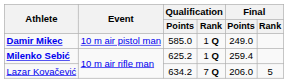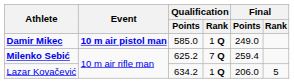 <table class="wikitable" style="font-size:90%">
 <tr>
 <th rowspan="2">Athlete</th>
 <th rowspan="2">Event</th>
 <th colspan=2>Qualification</th>
 <th colspan=2>Final</th>
 </tr>
 <tr style="font-size:95%">
 <th>Points</th>
 <th>Rank</th>
 <th>Points</th>
 <th>Rank</th>
 </tr>
 <tr align=center>
 <td align=left><strong><a href='#'>Damir Mikec</a></strong></td>
-<td align=left><a href='#'>10 m air pistol man</a></td>
+<td align=left><strong><a href='#'>10 m air pistol man</a></strong></td>
 <td>585.0</td>
 <td>1 <strong>Q</strong></td>
 <td>249.0</td>
 <td></td>
 </tr>
 <tr align=center>
 <td align=left><strong><a href='#'>Milenko Sebić</a></strong></td>
 <td align=left rowspan=2><a href='#'>10 m air rifle man</a></td>
 <td>625.2</td>
-<td>1 <strong>Q</strong></td>
+<td>7 <strong>Q</strong></td>
 <td>259.4</td>
 <td></td>
 </tr>
 <tr align=center>
 <td align=left><a href='#'>Lazar Kovačević</a></td>
 <td>634.2</td>
-<td>7 <strong>Q</strong></td>
+<td>1 <strong>Q</strong></td>
 <td>206.0</td>
 <td>5</td>
 </tr>
 </table>
